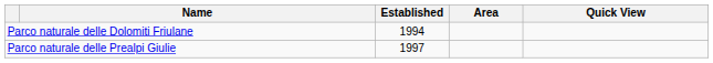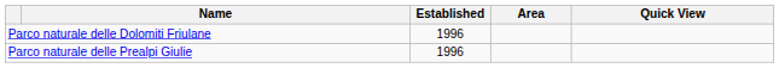 <table class="wikitable sortable" border="1" width="80%">
 <tr>
 <th style="width:2%" class="unsortable"></th>
 <th style="width:48%">Name</th>
 <th style="width:10%">Established</th>
 <th style="width:10%">Area</th>
 <th style="width:25%" class="unsortable">Quick View</th>
 </tr>
 <tr>
 <td colspan="2"><a href='#'>Parco naturale delle Dolomiti Friulane</a></td>
-<td align="center">1994</td>
+<td align="center">1996</td>
 <td align="center"></td>
 <td></td>
 </tr>
 <tr>
 <td colspan="2"><a href='#'>Parco naturale delle Prealpi Giulie</a></td>
-<td align="center">1997</td>
+<td align="center">1996</td>
 <td align="center"></td>
 <td></td>
 </tr>
 </table>
